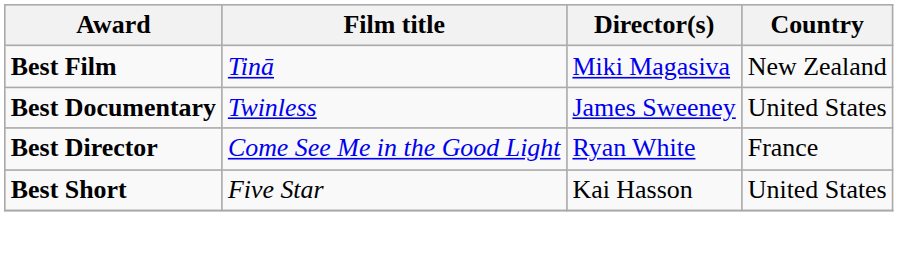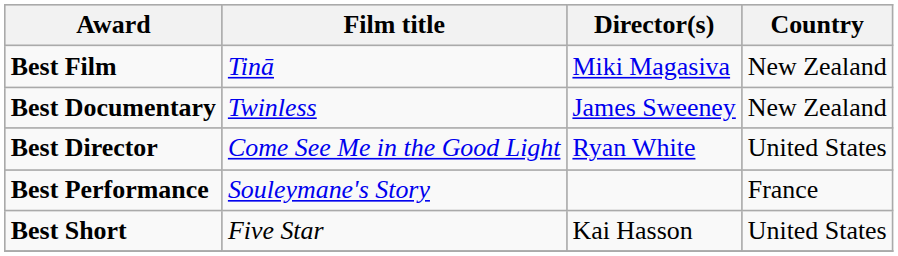 <table class="wikitable plainrowheaders" style="margin-bottom:4px">
 <tr>
 <th scope="col">Award</th>
 <th scope="col">Film title</th>
 <th scope="col">Director(s)</th>
 <th scope="col">Country</th>
 </tr>
 <tr>
 <td scope="row"><strong>Best Film</strong></td>
 <td><em><a href='#'>Tinā</a></em></td>
 <td><a href='#'>Miki Magasiva</a></td>
 <td>New Zealand</td>
 </tr>
 <tr>
 <td scope="row"><strong>Best Documentary</strong></td>
 <td><em><a href='#'>Twinless</a></em></td>
 <td><a href='#'>James Sweeney</a></td>
-<td>United States</td>
+<td>New Zealand</td>
 </tr>
 <tr>
 <td scope="row"><strong>Best Director</strong></td>
 <td><em><a href='#'>Come See Me in the Good Light </a></em></td>
 <td><a href='#'>Ryan White</a></td>
+<td>United States</td>
+</tr>
+<tr>
+<td scope="row"><strong>Best Performance</strong></td>
+<td><em><a href='#'>Souleymane's Story</a></em></td>
+<td></td>
 <td>France</td>
 </tr>
 <tr>
 <td scope="row"><strong>Best Short</strong></td>
 <td><em>Five Star</em></td>
 <td>Kai Hasson</td>
 <td>United States</td>
 </tr>
 <tr>
 </tr>
 </table>
